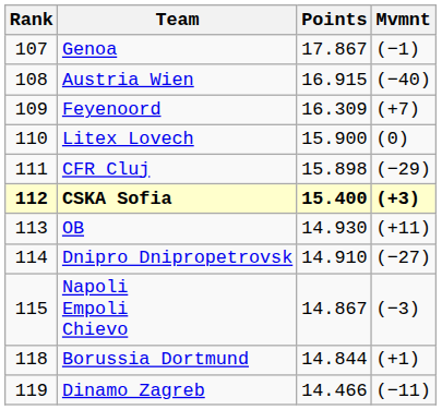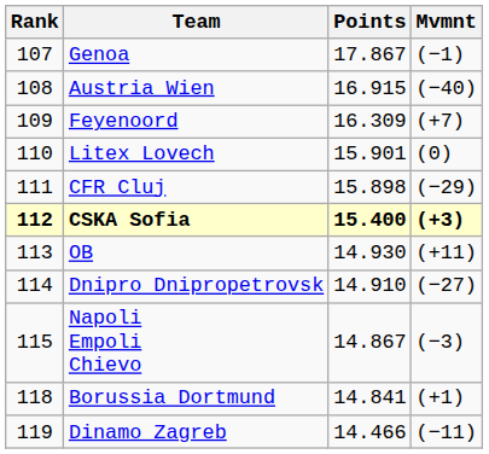 <table class="wikitable" style="text-align: center;">
 <tr>
 <th>Rank</th>
 <th>Team</th>
 <th>Points</th>
 <th>Mvmnt</th>
 </tr>
 <tr>
 <td>107</td>
 <td align=left> <a href='#'>Genoa</a></td>
 <td align=left>17.867</td>
 <td align=left> (−1)</td>
 </tr>
 <tr>
 <td>108</td>
 <td align=left> <a href='#'>Austria Wien</a></td>
 <td align=left>16.915</td>
 <td align=left> (−40)</td>
 </tr>
 <tr>
 <td>109</td>
 <td align=left> <a href='#'>Feyenoord</a></td>
 <td align=left>16.309</td>
 <td align=left> (+7)</td>
 </tr>
 <tr>
 <td>110</td>
 <td align=left> <a href='#'>Litex Lovech</a></td>
-<td align=left>15.900</td>
+<td align=left>15.901</td>
 <td align=left>(0)</td>
 </tr>
 <tr>
 <td>111</td>
 <td align=left> <a href='#'>CFR Cluj</a></td>
 <td align=left>15.898</td>
 <td align=left> (−29)</td>
 </tr>
 <tr bgcolor="ffffcc">
 <td><strong>112</strong></td>
 <td align=left> <strong>CSKA Sofia</strong></td>
 <td align=left><strong>15.400</strong></td>
 <td align=left> <strong>(+3)</strong></td>
 </tr>
 <tr>
 <td>113</td>
 <td align=left> <a href='#'>OB</a></td>
 <td align=left>14.930</td>
 <td align=left> (+11)</td>
 </tr>
 <tr>
 <td>114</td>
 <td align=left> <a href='#'>Dnipro Dnipropetrovsk</a></td>
 <td align=left>14.910</td>
 <td align=left> (−27)</td>
 </tr>
 <tr>
 <td>115</td>
 <td align=left> <a href='#'>Napoli</a><br> <a href='#'>Empoli</a><br> <a href='#'>Chievo</a></td>
 <td align=left>14.867</td>
 <td align=left> (−3)</td>
 </tr>
 <tr>
 <td>118</td>
 <td align=left> <a href='#'>Borussia Dortmund</a></td>
-<td align=left>14.844</td>
+<td align=left>14.841</td>
 <td align=left> (+1)</td>
 </tr>
 <tr>
 <td>119</td>
 <td align=left> <a href='#'>Dinamo Zagreb</a></td>
 <td align=left>14.466</td>
 <td align=left> (−11)</td>
 </tr>
 </table>
